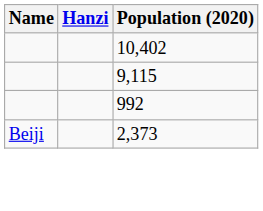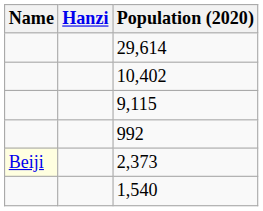 <table class="wikitable">
 <tr>
 <th>Name</th>
 <th><a href='#'>Hanzi</a></th>
 <th>Population (2020)</th>
+</tr>
+<tr>
+<td></td>
+<td></td>
+<td>29,614</td>
 </tr>
 <tr>
 <td></td>
 <td></td>
 <td>10,402</td>
 </tr>
 <tr>
 <td></td>
 <td></td>
 <td>9,115</td>
 </tr>
 <tr>
 <td></td>
 <td></td>
 <td>992</td>
 </tr>
 <tr>
-<td><a href='#'>Beiji</a></td>
+<td style="background: lightyellow;"><a href='#'>Beiji</a></td>
 <td></td>
 <td>2,373</td>
 </tr>
+<tr>
+<td></td>
+<td></td>
+<td>1,540</td>
+</tr>
 </table>
